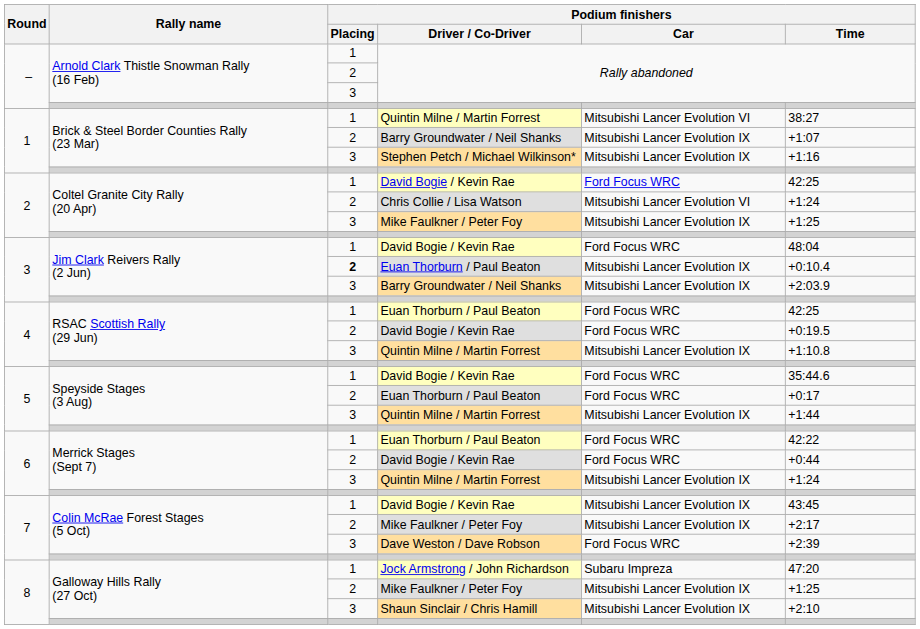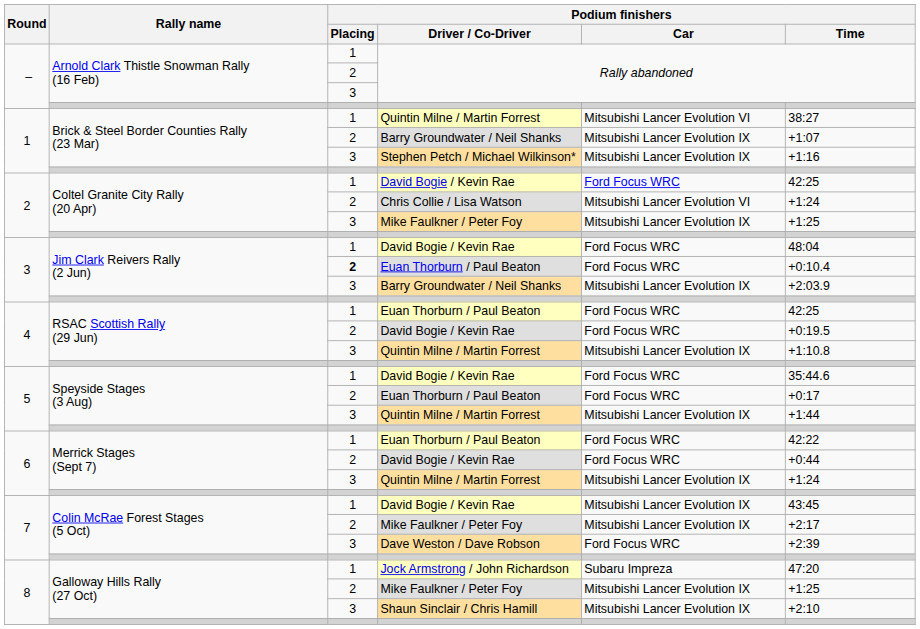 <table class="wikitable" style="font-size:90%;">
 <tr>
 <th rowspan=2>Round</th>
 <th style="width:22em" rowspan=2>Rally name</th>
 <th colspan=4>Podium finishers</th>
 </tr>
 <tr>
 <th>Placing</th>
 <th style="width:16em">Driver / Co-Driver</th>
 <th style="width:16em">Car</th>
 <th style="width:10em">Time</th>
 </tr>
 <tr>
 <td rowspan=4 align=center> –</td>
 <td rowspan=3><a href='#'>Arnold Clark</a> Thistle Snowman Rally<br>(16 Feb)</td>
 <td align=center>1</td>
 <td rowspan=3 colspan=3 align=center><em>Rally abandoned</em></td>
 </tr>
 <tr>
 <td align=center>2</td>
 </tr>
 <tr>
 <td align=center>3</td>
 </tr>
 <tr style="background:lightgrey;">
 <td></td>
 <td></td>
 <td></td>
 <td></td>
 <td></td>
 </tr>
 <tr>
 <td rowspan=4 align=center>1</td>
 <td rowspan=3>Brick & Steel Border Counties Rally <br>(23 Mar)</td>
 <td align=center>1</td>
 <td style="background:#ffffbf;">Quintin Milne / Martin Forrest</td>
 <td>Mitsubishi Lancer Evolution VI</td>
 <td>38:27</td>
 </tr>
 <tr>
 <td align=center>2</td>
 <td style="background:#dfdfdf;">Barry Groundwater / Neil Shanks</td>
 <td>Mitsubishi Lancer Evolution IX</td>
 <td>+1:07</td>
 </tr>
 <tr>
 <td align=center>3</td>
 <td style="background:#ffdf9f;">Stephen Petch / Michael Wilkinson*</td>
 <td>Mitsubishi Lancer Evolution IX</td>
 <td>+1:16</td>
 </tr>
 <tr style="background:lightgrey;">
 <td></td>
 <td></td>
 <td></td>
 <td></td>
 <td></td>
 </tr>
 <tr>
 <td rowspan=4 align=center>2</td>
 <td rowspan=3>Coltel Granite City Rally <br>(20 Apr)</td>
 <td align=center>1</td>
 <td style="background:#ffffbf;"><a href='#'>David Bogie</a> / Kevin Rae</td>
 <td><a href='#'>Ford Focus WRC</a></td>
 <td>42:25</td>
 </tr>
 <tr>
 <td align=center>2</td>
 <td style="background:#dfdfdf;">Chris Collie / Lisa Watson</td>
 <td>Mitsubishi Lancer Evolution VI</td>
 <td>+1:24</td>
 </tr>
 <tr>
 <td align=center>3</td>
 <td style="background:#ffdf9f;">Mike Faulkner / Peter Foy</td>
 <td>Mitsubishi Lancer Evolution IX</td>
 <td>+1:25</td>
 </tr>
 <tr style="background:lightgrey;">
 <td></td>
 <td></td>
 <td></td>
 <td></td>
 <td></td>
 </tr>
 <tr>
 <td rowspan=4 align=center>3</td>
 <td rowspan=3><a href='#'>Jim Clark</a> Reivers Rally<br>(2 Jun)</td>
 <td align=center>1</td>
 <td style="background:#ffffbf;">David Bogie / Kevin Rae</td>
 <td>Ford Focus WRC</td>
 <td>48:04</td>
 </tr>
 <tr>
 <td align=center><strong>2</strong></td>
 <td style="background:#dfdfdf;"><a href='#'>Euan Thorburn</a> / Paul Beaton</td>
-<td>Mitsubishi Lancer Evolution IX</td>
+<td>Ford Focus WRC</td>
 <td>+0:10.4</td>
 </tr>
 <tr>
 <td align=center>3</td>
 <td style="background:#ffdf9f;">Barry Groundwater / Neil Shanks</td>
 <td>Mitsubishi Lancer Evolution IX</td>
 <td>+2:03.9</td>
 </tr>
 <tr style="background:lightgrey;">
 <td></td>
 <td></td>
 <td></td>
 <td></td>
 <td></td>
 </tr>
 <tr>
 <td rowspan=4 align=center>4</td>
 <td rowspan=3>RSAC <a href='#'>Scottish Rally</a><br>(29 Jun)</td>
 <td align=center>1</td>
 <td style="background:#ffffbf;">Euan Thorburn / Paul Beaton</td>
 <td>Ford Focus WRC</td>
 <td>42:25</td>
 </tr>
 <tr>
 <td align=center>2</td>
 <td style="background:#dfdfdf;">David Bogie / Kevin Rae</td>
 <td>Ford Focus WRC</td>
 <td>+0:19.5</td>
 </tr>
 <tr>
 <td align=center>3</td>
 <td style="background:#ffdf9f;">Quintin Milne / Martin Forrest</td>
 <td>Mitsubishi Lancer Evolution IX</td>
 <td>+1:10.8</td>
 </tr>
 <tr style="background:lightgrey;">
 <td></td>
 <td></td>
 <td></td>
 <td></td>
 <td></td>
 </tr>
 <tr>
 <td rowspan=4 align=center>5</td>
 <td rowspan=3>Speyside Stages <br>(3 Aug)</td>
 <td align=center>1</td>
 <td style="background:#ffffbf;">David Bogie / Kevin Rae</td>
 <td>Ford Focus WRC</td>
 <td>35:44.6</td>
 </tr>
 <tr>
 <td align=center>2</td>
 <td style="background:#dfdfdf;">Euan Thorburn / Paul Beaton</td>
 <td>Ford Focus WRC</td>
 <td>+0:17</td>
 </tr>
 <tr>
 <td align=center>3</td>
 <td style="background:#ffdf9f;">Quintin Milne / Martin Forrest</td>
 <td>Mitsubishi Lancer Evolution IX</td>
 <td>+1:44</td>
 </tr>
 <tr style="background:lightgrey;">
 <td></td>
 <td></td>
 <td></td>
 <td></td>
 <td></td>
 </tr>
 <tr>
 <td rowspan=4 align=center>6</td>
 <td rowspan=3>Merrick Stages <br>(Sept 7)</td>
 <td align=center>1</td>
 <td style="background:#ffffbf;">Euan Thorburn / Paul Beaton</td>
 <td>Ford Focus WRC</td>
 <td>42:22</td>
 </tr>
 <tr>
 <td align=center>2</td>
 <td style="background:#dfdfdf;">David Bogie / Kevin Rae</td>
 <td>Ford Focus WRC</td>
 <td>+0:44</td>
 </tr>
 <tr>
 <td align=center>3</td>
 <td style="background:#ffdf9f;">Quintin Milne / Martin Forrest</td>
 <td>Mitsubishi Lancer Evolution IX</td>
 <td>+1:24</td>
 </tr>
 <tr style="background:lightgrey;">
 <td></td>
 <td></td>
 <td></td>
 <td></td>
 <td></td>
 </tr>
 <tr>
 <td rowspan=4 align=center>7</td>
 <td rowspan=3><a href='#'>Colin McRae</a> Forest Stages <br>(5 Oct)</td>
 <td align=center>1</td>
 <td style="background:#ffffbf;">David Bogie / Kevin Rae</td>
 <td>Mitsubishi Lancer Evolution IX</td>
 <td>43:45</td>
 </tr>
 <tr>
 <td align=center>2</td>
 <td style="background:#dfdfdf;">Mike Faulkner / Peter Foy</td>
 <td>Mitsubishi Lancer Evolution IX</td>
 <td>+2:17</td>
 </tr>
 <tr>
 <td align=center>3</td>
 <td style="background:#ffdf9f;">Dave Weston / Dave Robson</td>
 <td>Ford Focus WRC</td>
 <td>+2:39</td>
 </tr>
 <tr style="background:lightgrey;">
 <td></td>
 <td></td>
 <td></td>
 <td></td>
 <td></td>
 </tr>
 <tr>
 <td rowspan=4 align=center>8</td>
 <td rowspan=3>Galloway Hills Rally <br>(27 Oct)</td>
 <td align=center>1</td>
 <td style="background:#ffffbf;"><a href='#'>Jock Armstrong</a> / John Richardson</td>
 <td>Subaru Impreza</td>
 <td>47:20</td>
 </tr>
 <tr>
 <td align=center>2</td>
 <td style="background:#dfdfdf;">Mike Faulkner / Peter Foy</td>
 <td>Mitsubishi Lancer Evolution IX</td>
 <td>+1:25</td>
 </tr>
 <tr>
 <td align=center>3</td>
 <td style="background:#ffdf9f;">Shaun Sinclair / Chris Hamill</td>
 <td>Mitsubishi Lancer Evolution IX</td>
 <td>+2:10</td>
 </tr>
 <tr style="background:lightgrey;">
 <td></td>
 <td></td>
 <td></td>
 <td></td>
 <td></td>
 </tr>
 </table>
